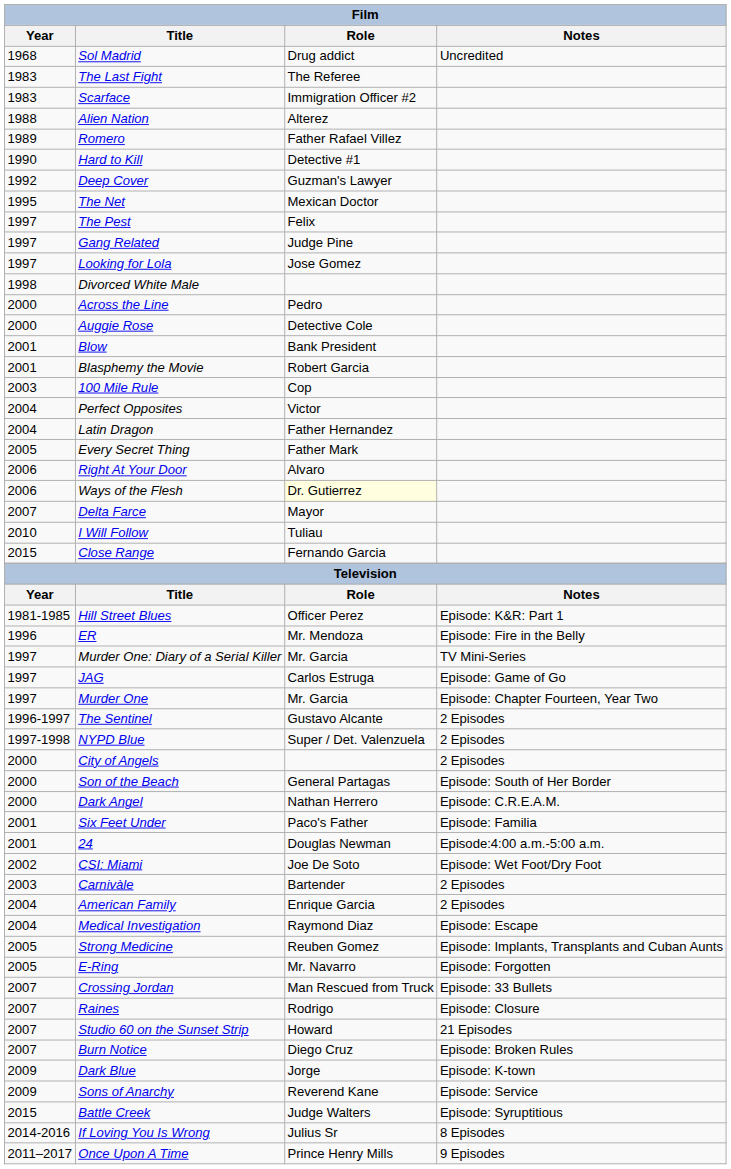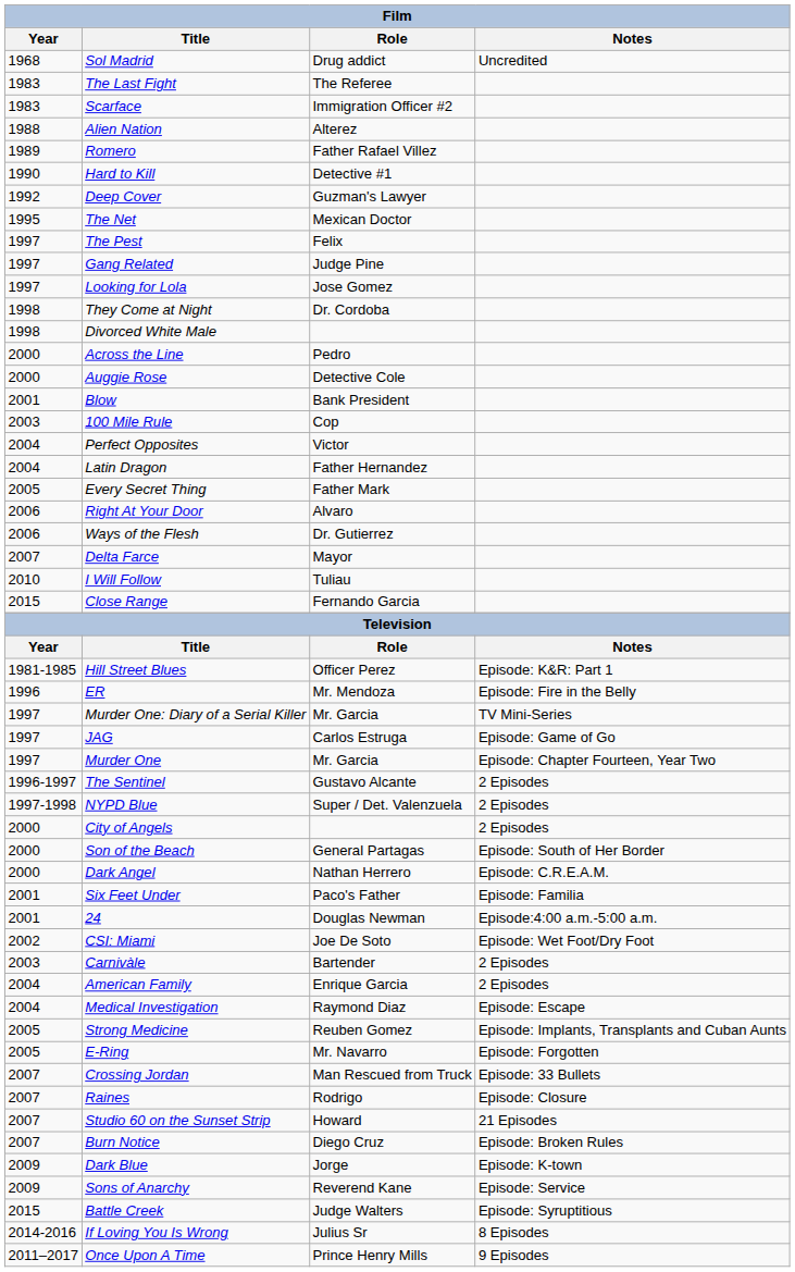 <table class="wikitable" style="font-size: 90%;">
 <tr>
 <th colspan="4" style="background: LightSteelBlue;">Film</th>
 </tr>
 <tr>
 <th>Year</th>
 <th>Title</th>
 <th>Role</th>
 <th>Notes</th>
 </tr>
 <tr>
 <td>1968</td>
 <td><em><a href='#'>Sol Madrid</a></em></td>
 <td>Drug addict</td>
 <td>Uncredited</td>
 </tr>
 <tr>
 <td>1983</td>
 <td><em><a href='#'>The Last Fight</a></em></td>
 <td>The Referee</td>
 <td></td>
 </tr>
 <tr>
 <td>1983</td>
 <td><em><a href='#'>Scarface</a></em></td>
 <td>Immigration Officer #2</td>
 <td></td>
 </tr>
 <tr>
 <td>1988</td>
 <td><em><a href='#'>Alien Nation</a></em></td>
 <td>Alterez</td>
 <td></td>
 </tr>
 <tr>
 <td>1989</td>
 <td><em><a href='#'>Romero</a></em></td>
 <td>Father Rafael Villez</td>
 <td></td>
 </tr>
 <tr>
 <td>1990</td>
 <td><em><a href='#'>Hard to Kill</a></em></td>
 <td>Detective #1</td>
 <td></td>
 </tr>
 <tr>
 <td>1992</td>
 <td><em><a href='#'>Deep Cover</a></em></td>
 <td>Guzman's Lawyer</td>
 <td></td>
 </tr>
 <tr>
 <td>1995</td>
 <td><em><a href='#'>The Net</a></em></td>
 <td>Mexican Doctor</td>
 <td></td>
 </tr>
 <tr>
 <td>1997</td>
 <td><em><a href='#'>The Pest</a></em></td>
 <td>Felix</td>
 <td></td>
 </tr>
 <tr>
 <td>1997</td>
 <td><em><a href='#'>Gang Related</a></em></td>
 <td>Judge Pine</td>
 <td></td>
 </tr>
 <tr>
 <td>1997</td>
 <td><em><a href='#'>Looking for Lola</a></em></td>
 <td>Jose Gomez</td>
 <td></td>
 </tr>
 <tr>
 <td>1998</td>
+<td><em>They Come at Night</em></td>
+<td>Dr. Cordoba</td>
+<td></td>
+</tr>
+<tr>
+<td>1998</td>
 <td><em>Divorced White Male</em></td>
 <td></td>
 <td></td>
 </tr>
 <tr>
 <td>2000</td>
 <td><em><a href='#'>Across the Line</a></em></td>
 <td>Pedro</td>
 <td></td>
 </tr>
 <tr>
 <td>2000</td>
 <td><em><a href='#'>Auggie Rose</a></em></td>
 <td>Detective Cole</td>
 <td></td>
 </tr>
 <tr>
 <td>2001</td>
 <td><em><a href='#'>Blow</a></em></td>
 <td>Bank President</td>
-<td></td>
-</tr>
-<tr>
-<td>2001</td>
-<td><em>Blasphemy the Movie</em></td>
-<td>Robert Garcia</td>
 <td></td>
 </tr>
 <tr>
 <td>2003</td>
 <td><em><a href='#'>100 Mile Rule</a></em></td>
 <td>Cop</td>
 <td></td>
 </tr>
 <tr>
 <td>2004</td>
 <td><em>Perfect Opposites</em></td>
 <td>Victor</td>
 <td></td>
 </tr>
 <tr>
 <td>2004</td>
 <td><em>Latin Dragon</em></td>
 <td>Father Hernandez</td>
 <td></td>
 </tr>
 <tr>
 <td>2005</td>
 <td><em>Every Secret Thing</em></td>
 <td>Father Mark</td>
 <td></td>
 </tr>
 <tr>
 <td>2006</td>
 <td><em><a href='#'>Right At Your Door</a></em></td>
 <td>Alvaro</td>
 <td></td>
 </tr>
 <tr>
 <td>2006</td>
 <td><em>Ways of the Flesh</em></td>
-<td style="background: lightyellow;">Dr. Gutierrez</td>
+<td>Dr. Gutierrez</td>
 <td></td>
 </tr>
 <tr>
 <td>2007</td>
 <td><em><a href='#'>Delta Farce</a></em></td>
 <td>Mayor</td>
 <td></td>
 </tr>
 <tr>
 <td>2010</td>
 <td><em><a href='#'>I Will Follow</a></em></td>
 <td>Tuliau</td>
 <td></td>
 </tr>
 <tr>
 <td>2015</td>
 <td><em><a href='#'>Close Range</a></em></td>
 <td>Fernando Garcia</td>
 <td></td>
 </tr>
 <tr>
 </tr>
 <tr>
 <th colspan="4" style="background: LightSteelBlue;">Television</th>
 </tr>
 <tr>
 <th>Year</th>
 <th>Title</th>
 <th>Role</th>
 <th>Notes</th>
 </tr>
 <tr>
 <td>1981-1985</td>
 <td><em><a href='#'>Hill Street Blues</a></em></td>
 <td>Officer Perez</td>
 <td>Episode: K&R: Part 1</td>
 </tr>
 <tr>
 <td>1996</td>
 <td><em><a href='#'>ER</a></em></td>
 <td>Mr. Mendoza</td>
 <td>Episode: Fire in the Belly</td>
 </tr>
 <tr>
 <td>1997</td>
 <td><em>Murder One: Diary of a Serial Killer</em></td>
 <td>Mr. Garcia</td>
 <td>TV Mini-Series</td>
 </tr>
 <tr>
 <td>1997</td>
 <td><em><a href='#'>JAG</a></em></td>
 <td>Carlos Estruga</td>
 <td>Episode: Game of Go</td>
 </tr>
 <tr>
 <td>1997</td>
 <td><em><a href='#'>Murder One</a></em></td>
 <td>Mr. Garcia</td>
 <td>Episode: Chapter Fourteen, Year Two</td>
 </tr>
 <tr>
 <td>1996-1997</td>
 <td><em><a href='#'>The Sentinel</a></em></td>
 <td>Gustavo Alcante</td>
 <td>2 Episodes</td>
 </tr>
 <tr>
 <td>1997-1998</td>
 <td><em><a href='#'>NYPD Blue</a></em></td>
 <td>Super / Det. Valenzuela</td>
 <td>2 Episodes</td>
 </tr>
 <tr>
 <td>2000</td>
 <td><em><a href='#'>City of Angels</a></em></td>
 <td></td>
 <td>2 Episodes</td>
 </tr>
 <tr>
 <td>2000</td>
 <td><em><a href='#'>Son of the Beach</a></em></td>
 <td>General Partagas</td>
 <td>Episode: South of Her Border</td>
 </tr>
 <tr>
 <td>2000</td>
 <td><em><a href='#'>Dark Angel</a></em></td>
 <td>Nathan Herrero</td>
 <td>Episode: C.R.E.A.M.</td>
 </tr>
 <tr>
 <td>2001</td>
 <td><em><a href='#'>Six Feet Under</a></em></td>
 <td>Paco's Father</td>
 <td>Episode: Familia</td>
 </tr>
 <tr>
 <td>2001</td>
 <td><em><a href='#'>24</a></em></td>
 <td>Douglas Newman</td>
 <td>Episode:4:00 a.m.-5:00 a.m.</td>
 </tr>
 <tr>
 <td>2002</td>
 <td><em><a href='#'>CSI: Miami</a></em></td>
 <td>Joe De Soto</td>
 <td>Episode: Wet Foot/Dry Foot</td>
 </tr>
 <tr>
 <td>2003</td>
 <td><em><a href='#'>Carnivàle</a></em></td>
 <td>Bartender</td>
 <td>2 Episodes</td>
 </tr>
 <tr>
 <td>2004</td>
 <td><em><a href='#'>American Family</a></em></td>
 <td>Enrique Garcia</td>
 <td>2 Episodes</td>
 </tr>
 <tr>
 <td>2004</td>
 <td><em><a href='#'>Medical Investigation</a></em></td>
 <td>Raymond Diaz</td>
 <td>Episode: Escape</td>
 </tr>
 <tr>
 <td>2005</td>
 <td><em><a href='#'>Strong Medicine</a></em></td>
 <td>Reuben Gomez</td>
 <td>Episode: Implants, Transplants and Cuban Aunts</td>
 </tr>
 <tr>
 <td>2005</td>
 <td><em><a href='#'>E-Ring</a></em></td>
 <td>Mr. Navarro</td>
 <td>Episode: Forgotten</td>
 </tr>
 <tr>
 <td>2007</td>
 <td><em><a href='#'>Crossing Jordan</a></em></td>
 <td>Man Rescued from Truck</td>
 <td>Episode: 33 Bullets</td>
 </tr>
 <tr>
 <td>2007</td>
 <td><em><a href='#'>Raines</a></em></td>
 <td>Rodrigo</td>
 <td>Episode: Closure</td>
 </tr>
 <tr>
 <td>2007</td>
 <td><em><a href='#'>Studio 60 on the Sunset Strip</a></em></td>
 <td>Howard</td>
 <td>21 Episodes</td>
 </tr>
 <tr>
 <td>2007</td>
 <td><em><a href='#'>Burn Notice</a></em></td>
 <td>Diego Cruz</td>
 <td>Episode: Broken Rules</td>
 </tr>
 <tr>
 <td>2009</td>
 <td><em><a href='#'>Dark Blue</a></em></td>
 <td>Jorge</td>
 <td>Episode: K-town</td>
 </tr>
 <tr>
 <td>2009</td>
 <td><em><a href='#'>Sons of Anarchy</a></em></td>
 <td>Reverend Kane</td>
 <td>Episode: Service</td>
 </tr>
 <tr>
 <td>2015</td>
 <td><em><a href='#'>Battle Creek</a></em></td>
 <td>Judge Walters</td>
 <td>Episode: Syruptitious</td>
 </tr>
 <tr>
 <td>2014-2016</td>
 <td><em><a href='#'>If Loving You Is Wrong</a></em></td>
 <td>Julius Sr</td>
 <td>8 Episodes</td>
 </tr>
 <tr>
 <td>2011–2017</td>
 <td><em><a href='#'>Once Upon A Time</a></em></td>
 <td>Prince Henry Mills</td>
 <td>9 Episodes</td>
 </tr>
 </table>
